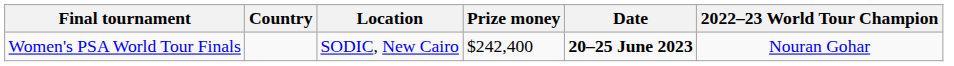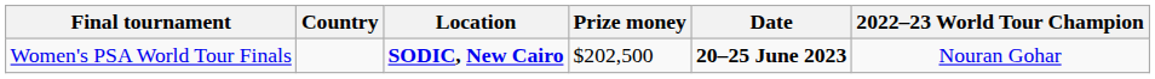 <table class=wikitable>
 <tr>
 <th>Final tournament</th>
 <th>Country</th>
 <th>Location</th>
 <th>Prize money</th>
 <th>Date</th>
 <th>2022–23 World Tour Champion</th>
 </tr>
 <tr>
 <td><a href='#'>Women's PSA World Tour Finals</a></td>
 <td></td>
-<td><a href='#'> SODIC</a>, <a href='#'>New Cairo</a></td>
-<td>$242,400</td>
+<td><strong><a href='#'> SODIC</a>, <a href='#'>New Cairo</a></strong></td>
+<td>$202,500</td>
 <td><strong>20–25 June 2023</strong></td>
 <td rowspan=1 colspan=2 align="center"> <a href='#'>Nouran Gohar</a></td>
 </tr>
 </table>
